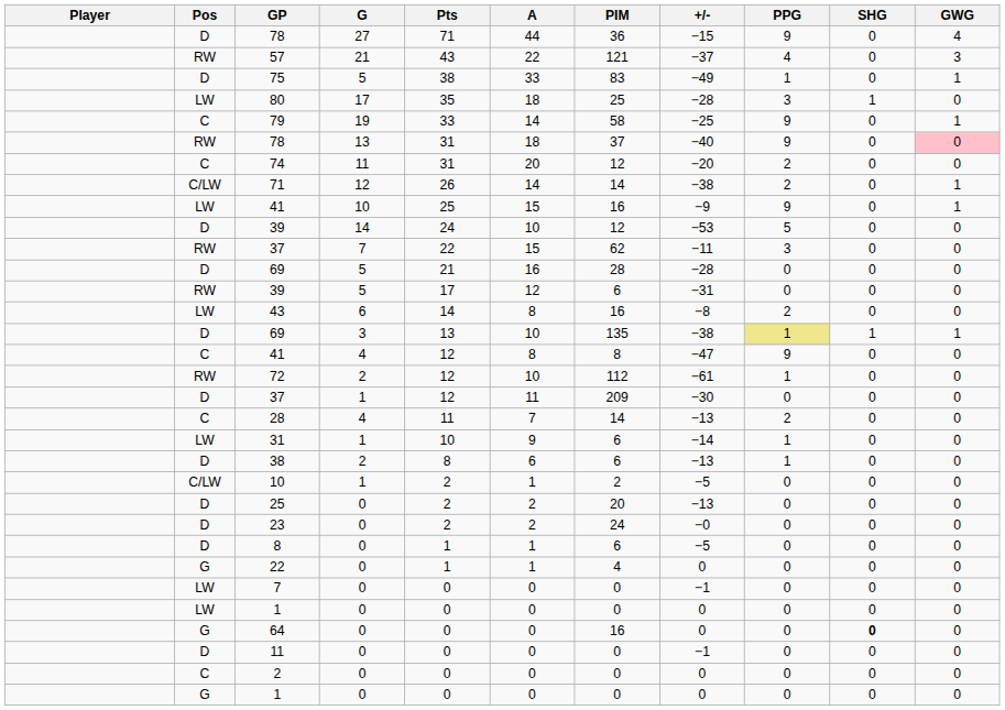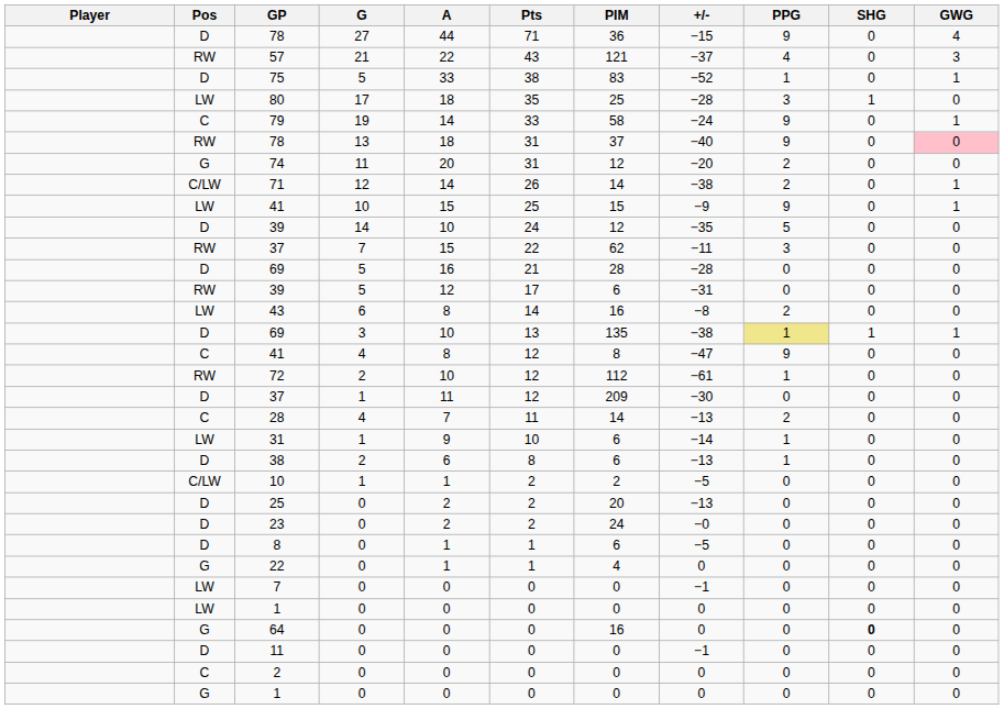 <table class="wikitable sortable" width="60%">
 <tr ALIGN="center">
 <th bgcolor="#DDDDFF" width="10%">Player</th>
 <th bgcolor="#DDDDFF" width="3%" title="Position">Pos</th>
 <th bgcolor="#DDDDFF" width="5%" title="Games played">GP</th>
 <th bgcolor="#DDDDFF" width="5%" title="Goals">G</th>
+<th bgcolor="#DDDDFF" width="5%" title="Assists">A</th>
 <th bgcolor="#DDDDFF" width="5%" title="Points">Pts</th>
-<th bgcolor="#DDDDFF" width="5%" title="Assists">A</th>
 <th bgcolor="#DDDDFF" width="5%" title="Penalties in Minutes">PIM</th>
 <th bgcolor="#DDDDFF" width="5%" title="Plus/Minus">+/-</th>
 <th bgcolor="#DDDDFF" width="5%" title="Power Play Goals">PPG</th>
 <th bgcolor="#DDDDFF" width="5%" title="Short-handed Goals">SHG</th>
 <th bgcolor="#DDDDFF" width="5%" title="Game-winning Goals">GWG</th>
 </tr>
 <tr align="center">
 <td align="right"></td>
 <td>D</td>
 <td>78</td>
 <td>27</td>
+<td>44</td>
 <td>71</td>
-<td>44</td>
 <td>36</td>
 <td>−15</td>
 <td>9</td>
 <td>0</td>
 <td>4</td>
 </tr>
 <tr align="center">
 <td align="right"></td>
 <td>RW</td>
 <td>57</td>
 <td>21</td>
+<td>22</td>
 <td>43</td>
-<td>22</td>
 <td>121</td>
 <td>−37</td>
 <td>4</td>
 <td>0</td>
 <td>3</td>
 </tr>
 <tr align="center">
 <td align="right"></td>
 <td>D</td>
 <td>75</td>
 <td>5</td>
+<td>33</td>
 <td>38</td>
-<td>33</td>
 <td>83</td>
-<td>−49</td>
+<td>−52</td>
 <td>1</td>
 <td>0</td>
 <td>1</td>
 </tr>
 <tr align="center">
 <td align="right"></td>
 <td>LW</td>
 <td>80</td>
 <td>17</td>
+<td>18</td>
 <td>35</td>
-<td>18</td>
 <td>25</td>
 <td>−28</td>
 <td>3</td>
 <td>1</td>
 <td>0</td>
 </tr>
 <tr align="center">
 <td align="right"></td>
 <td>C</td>
 <td>79</td>
 <td>19</td>
+<td>14</td>
 <td>33</td>
-<td>14</td>
 <td>58</td>
-<td>−25</td>
+<td>−24</td>
 <td>9</td>
 <td>0</td>
 <td>1</td>
 </tr>
 <tr align="center">
 <td align="right"></td>
 <td>RW</td>
 <td>78</td>
 <td>13</td>
+<td>18</td>
 <td>31</td>
-<td>18</td>
 <td>37</td>
 <td>−40</td>
 <td>9</td>
 <td>0</td>
 <td style="background: pink;">0</td>
 </tr>
 <tr align="center">
 <td align="right"></td>
-<td>C</td>
+<td>G</td>
 <td>74</td>
 <td>11</td>
+<td>20</td>
 <td>31</td>
-<td>20</td>
 <td>12</td>
 <td>−20</td>
 <td>2</td>
 <td>0</td>
 <td>0</td>
 </tr>
 <tr align="center">
 <td align="right"></td>
 <td>C/LW</td>
 <td>71</td>
 <td>12</td>
+<td>14</td>
 <td>26</td>
-<td>14</td>
 <td>14</td>
 <td>−38</td>
 <td>2</td>
 <td>0</td>
 <td>1</td>
 </tr>
 <tr align="center">
 <td align="right"></td>
 <td>LW</td>
 <td>41</td>
 <td>10</td>
+<td>15</td>
 <td>25</td>
 <td>15</td>
-<td>16</td>
 <td>−9</td>
 <td>9</td>
 <td>0</td>
 <td>1</td>
 </tr>
 <tr align="center">
 <td align="right"></td>
 <td>D</td>
 <td>39</td>
 <td>14</td>
+<td>10</td>
 <td>24</td>
-<td>10</td>
 <td>12</td>
-<td>−53</td>
+<td>−35</td>
 <td>5</td>
 <td>0</td>
 <td>0</td>
 </tr>
 <tr align="center">
 <td align="right"></td>
 <td>RW</td>
 <td>37</td>
 <td>7</td>
+<td>15</td>
 <td>22</td>
-<td>15</td>
 <td>62</td>
 <td>−11</td>
 <td>3</td>
 <td>0</td>
 <td>0</td>
 </tr>
 <tr align="center">
 <td align="right"></td>
 <td>D</td>
 <td>69</td>
 <td>5</td>
+<td>16</td>
 <td>21</td>
-<td>16</td>
 <td>28</td>
 <td>−28</td>
 <td>0</td>
 <td>0</td>
 <td>0</td>
 </tr>
 <tr align="center">
 <td align="right"></td>
 <td>RW</td>
 <td>39</td>
 <td>5</td>
+<td>12</td>
 <td>17</td>
-<td>12</td>
 <td>6</td>
 <td>−31</td>
 <td>0</td>
 <td>0</td>
 <td>0</td>
 </tr>
 <tr align="center">
 <td align="right"></td>
 <td>LW</td>
 <td>43</td>
 <td>6</td>
+<td>8</td>
 <td>14</td>
-<td>8</td>
 <td>16</td>
 <td>−8</td>
 <td>2</td>
 <td>0</td>
 <td>0</td>
 </tr>
 <tr align="center">
 <td align="right"></td>
 <td>D</td>
 <td>69</td>
 <td>3</td>
+<td>10</td>
 <td>13</td>
-<td>10</td>
 <td>135</td>
 <td>−38</td>
 <td style="background: khaki;">1</td>
 <td>1</td>
 <td>1</td>
 </tr>
 <tr align="center">
 <td align="right"></td>
 <td>C</td>
 <td>41</td>
 <td>4</td>
+<td>8</td>
 <td>12</td>
-<td>8</td>
 <td>8</td>
 <td>−47</td>
 <td>9</td>
 <td>0</td>
 <td>0</td>
 </tr>
 <tr align="center">
 <td align="right"></td>
 <td>RW</td>
 <td>72</td>
 <td>2</td>
+<td>10</td>
 <td>12</td>
-<td>10</td>
 <td>112</td>
 <td>−61</td>
 <td>1</td>
 <td>0</td>
 <td>0</td>
 </tr>
 <tr align="center">
 <td align="right"></td>
 <td>D</td>
 <td>37</td>
 <td>1</td>
+<td>11</td>
 <td>12</td>
-<td>11</td>
 <td>209</td>
 <td>−30</td>
 <td>0</td>
 <td>0</td>
 <td>0</td>
 </tr>
 <tr align="center">
 <td align="right"></td>
 <td>C</td>
 <td>28</td>
 <td>4</td>
+<td>7</td>
 <td>11</td>
-<td>7</td>
 <td>14</td>
 <td>−13</td>
 <td>2</td>
 <td>0</td>
 <td>0</td>
 </tr>
 <tr align="center">
 <td align="right"></td>
 <td>LW</td>
 <td>31</td>
 <td>1</td>
+<td>9</td>
 <td>10</td>
-<td>9</td>
 <td>6</td>
 <td>−14</td>
 <td>1</td>
 <td>0</td>
 <td>0</td>
 </tr>
 <tr align="center">
 <td align="right"></td>
 <td>D</td>
 <td>38</td>
 <td>2</td>
+<td>6</td>
 <td>8</td>
-<td>6</td>
 <td>6</td>
 <td>−13</td>
 <td>1</td>
 <td>0</td>
 <td>0</td>
 </tr>
 <tr align="center">
 <td align="right"></td>
 <td>C/LW</td>
 <td>10</td>
 <td>1</td>
+<td>1</td>
 <td>2</td>
-<td>1</td>
 <td>2</td>
 <td>−5</td>
 <td>0</td>
 <td>0</td>
 <td>0</td>
 </tr>
 <tr align="center">
 <td align="right"></td>
 <td>D</td>
 <td>25</td>
 <td>0</td>
 <td>2</td>
 <td>2</td>
 <td>20</td>
 <td>−13</td>
 <td>0</td>
 <td>0</td>
 <td>0</td>
 </tr>
 <tr align="center">
 <td align="right"></td>
 <td>D</td>
 <td>23</td>
 <td>0</td>
 <td>2</td>
 <td>2</td>
 <td>24</td>
 <td>−0</td>
 <td>0</td>
 <td>0</td>
 <td>0</td>
 </tr>
 <tr align="center">
 <td align="right"></td>
 <td>D</td>
 <td>8</td>
 <td>0</td>
 <td>1</td>
 <td>1</td>
 <td>6</td>
 <td>−5</td>
 <td>0</td>
 <td>0</td>
 <td>0</td>
 </tr>
 <tr align="center">
 <td align="right"></td>
 <td>G</td>
 <td>22</td>
 <td>0</td>
 <td>1</td>
 <td>1</td>
 <td>4</td>
 <td>0</td>
 <td>0</td>
 <td>0</td>
 <td>0</td>
 </tr>
 <tr align="center">
 <td align="right"></td>
 <td>LW</td>
 <td>7</td>
 <td>0</td>
 <td>0</td>
 <td>0</td>
 <td>0</td>
 <td>−1</td>
 <td>0</td>
 <td>0</td>
 <td>0</td>
 </tr>
 <tr align="center">
 <td align="right"></td>
 <td>LW</td>
 <td>1</td>
 <td>0</td>
 <td>0</td>
 <td>0</td>
 <td>0</td>
 <td>0</td>
 <td>0</td>
 <td>0</td>
 <td>0</td>
 </tr>
 <tr align="center">
 <td align="right"></td>
 <td>G</td>
 <td>64</td>
 <td>0</td>
 <td>0</td>
 <td>0</td>
 <td>16</td>
 <td>0</td>
 <td>0</td>
 <td><strong>0</strong></td>
 <td>0</td>
 </tr>
 <tr align="center">
 <td align="right"></td>
 <td>D</td>
 <td>11</td>
 <td>0</td>
 <td>0</td>
 <td>0</td>
 <td>0</td>
 <td>−1</td>
 <td>0</td>
 <td>0</td>
 <td>0</td>
 </tr>
 <tr align="center">
 <td align="right"></td>
 <td>C</td>
 <td>2</td>
 <td>0</td>
 <td>0</td>
 <td>0</td>
 <td>0</td>
 <td>0</td>
 <td>0</td>
 <td>0</td>
 <td>0</td>
 </tr>
 <tr align="center">
 <td align="right"></td>
 <td>G</td>
 <td>1</td>
 <td>0</td>
 <td>0</td>
 <td>0</td>
 <td>0</td>
 <td>0</td>
 <td>0</td>
 <td>0</td>
 <td>0</td>
 </tr>
 </table>
